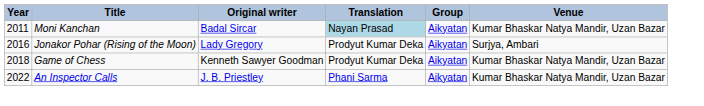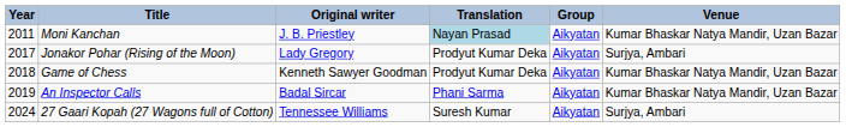 <table class="wikitable">
 <tr style="text-align:center;">
 <th style="background:#B0C4DE;">Year</th>
 <th style="background:#B0C4DE;">Title</th>
 <th style="background:#B0C4DE;">Original writer</th>
 <th style="background:#B0C4DE;">Translation</th>
 <th style="background:#B0C4DE;">Group</th>
 <th style="background:#B0C4DE;">Venue</th>
 </tr>
 <tr>
 <td>2011</td>
 <td><em>Moni Kanchan</em></td>
-<td><a href='#'>Badal Sircar</a></td>
+<td><a href='#'>J. B. Priestley</a></td>
 <td style="background: lightblue;">Nayan Prasad</td>
 <td><a href='#'>Aikyatan</a></td>
 <td>Kumar Bhaskar Natya Mandir, Uzan Bazar</td>
 </tr>
 <tr>
-<td>2016</td>
+<td>2017</td>
 <td><em>Jonakor Pohar (Rising of the Moon)</em></td>
 <td><a href='#'>Lady Gregory</a></td>
 <td>Prodyut Kumar Deka</td>
 <td><a href='#'>Aikyatan</a></td>
 <td>Surjya, Ambari</td>
 </tr>
 <tr>
 <td>2018</td>
 <td><em>Game of Chess</em></td>
 <td>Kenneth Sawyer Goodman</td>
 <td>Prodyut Kumar Deka</td>
 <td><a href='#'>Aikyatan</a></td>
 <td>Kumar Bhaskar Natya Mandir, Uzan Bazar</td>
 </tr>
 <tr>
-<td>2022</td>
+<td>2019</td>
 <td><em><a href='#'>An Inspector Calls</a></em></td>
-<td><a href='#'>J. B. Priestley</a></td>
+<td><a href='#'>Badal Sircar</a></td>
 <td><a href='#'>Phani Sarma</a></td>
 <td><a href='#'>Aikyatan</a></td>
 <td>Kumar Bhaskar Natya Mandir, Uzan Bazar</td>
 </tr>
+<tr>
+<td>2024</td>
+<td><em>27 Gaari Kopah (27 Wagons full of Cotton)</em></td>
+<td><a href='#'>Tennessee Williams</a></td>
+<td>Suresh Kumar</td>
+<td><a href='#'>Aikyatan</a></td>
+<td>Surjya, Ambari</td>
+</tr>
 </table>
